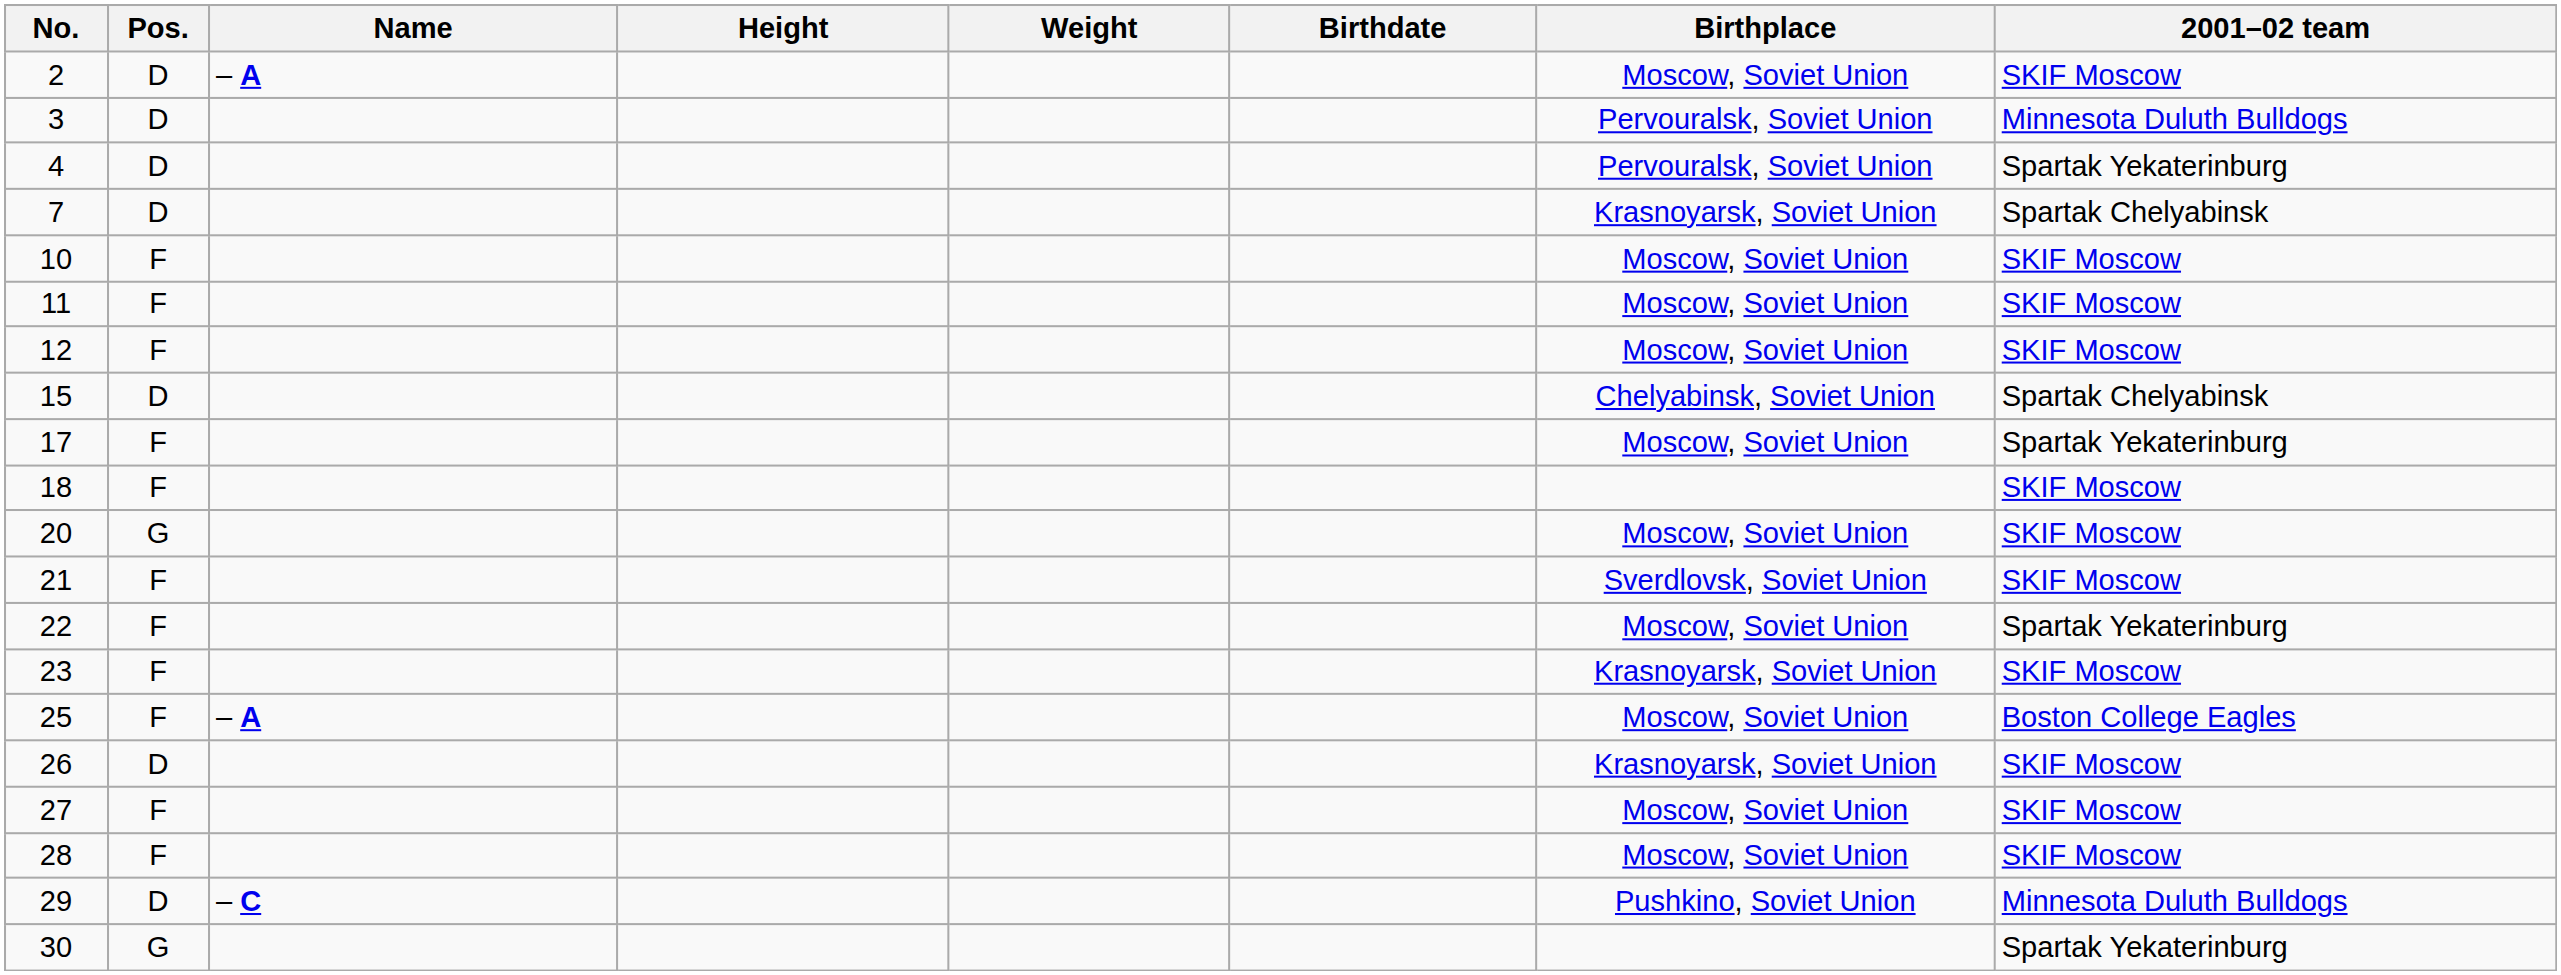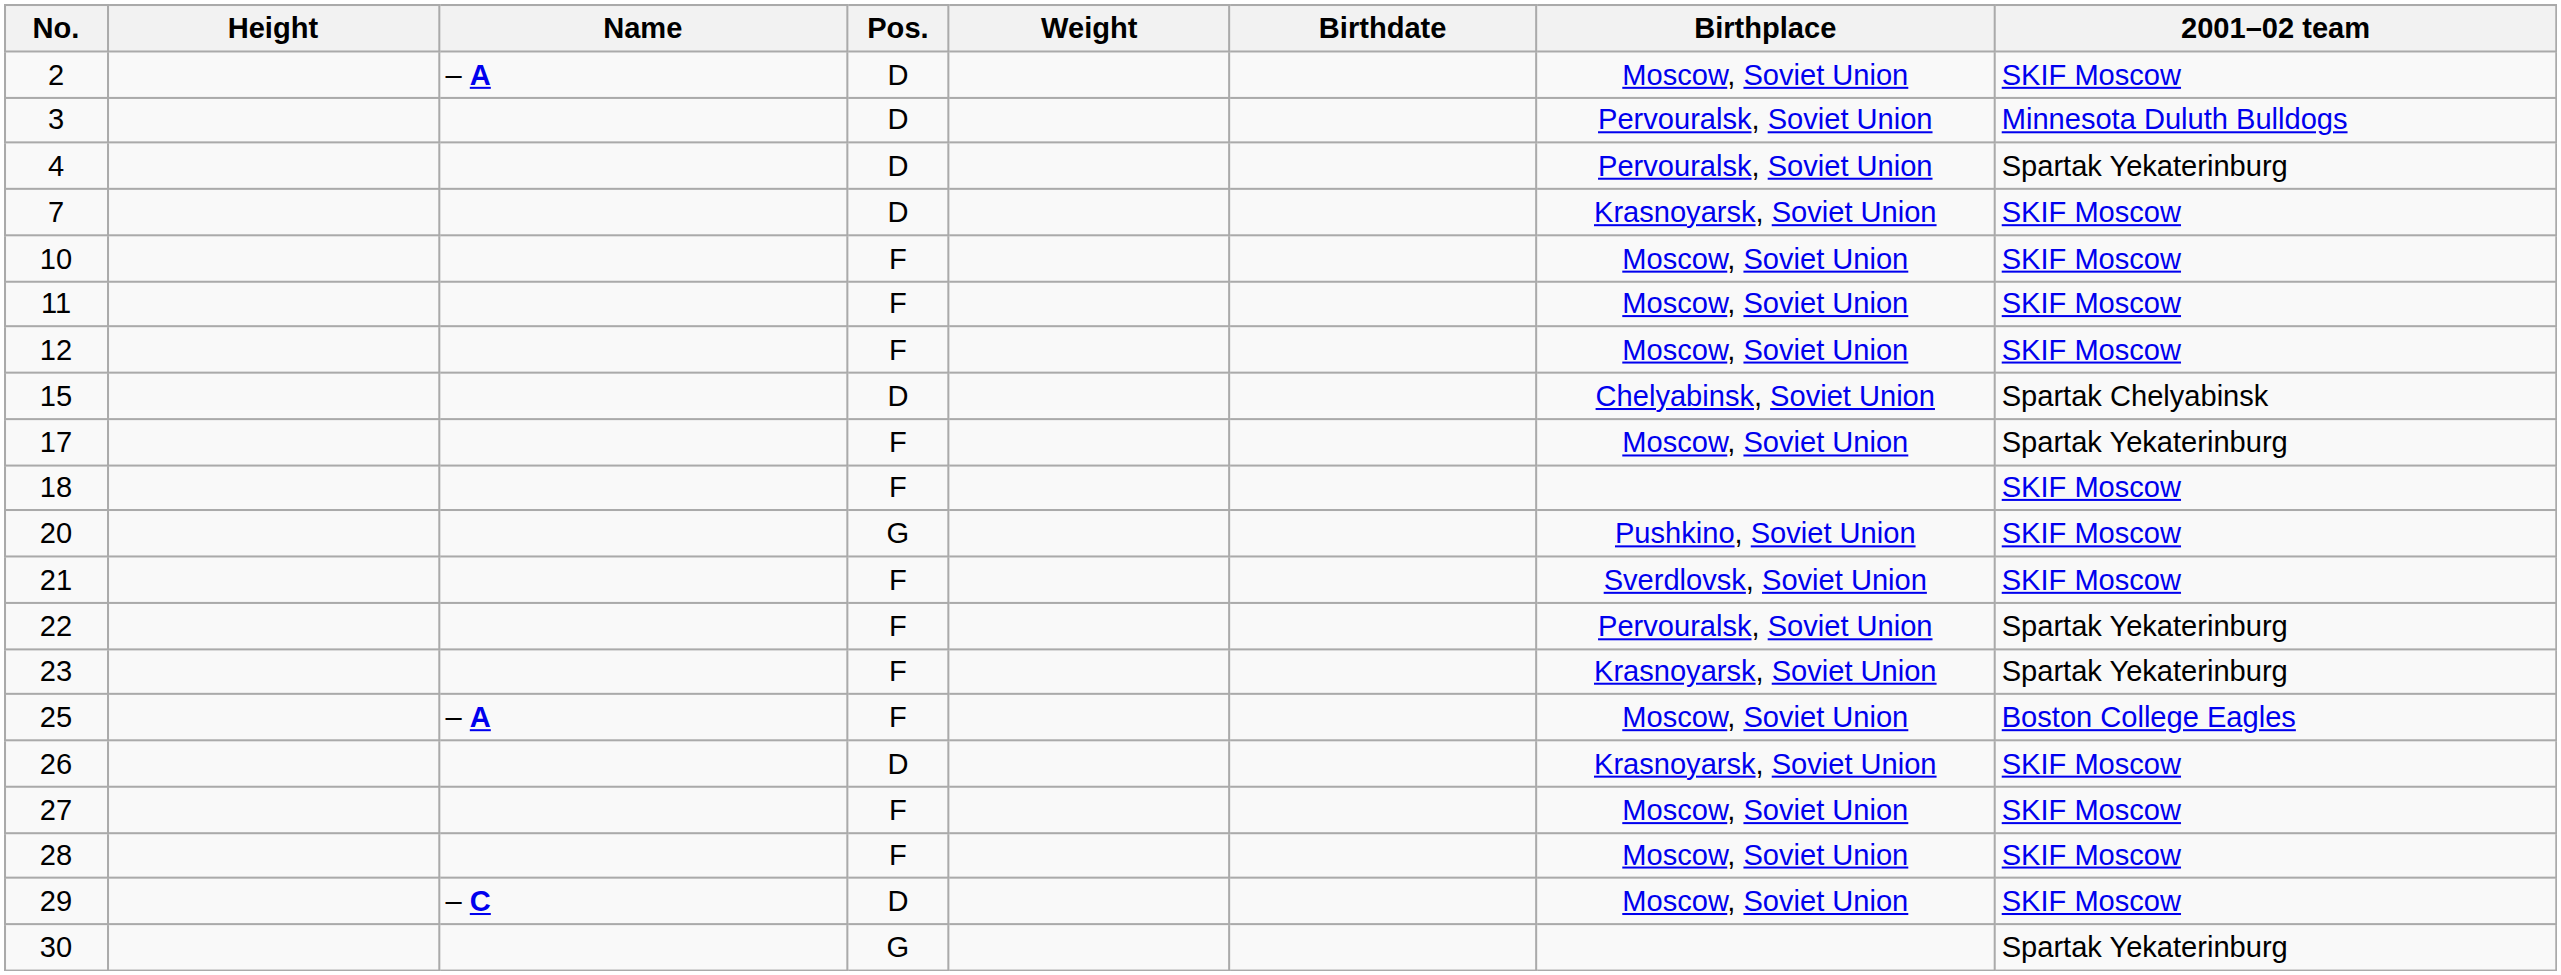 <table width="100%" class="wikitable sortable" style="font-size: 90%; text-align: center;">
 <tr>
 <th style="width:  4%;">No.</th>
+<th style="width: 13%;">Height</th>
+<th style="width: 16%;">Name</th>
 <th style="width:  4%;">Pos.</th>
-<th style="width: 16%;">Name</th>
-<th style="width: 13%;">Height</th>
 <th style="width: 11%;">Weight</th>
 <th style="width: 12%;">Birthdate</th>
 <th style="width: 18%;">Birthplace</th>
 <th style="width: 22%;">2001–02 team</th>
 </tr>
 <tr>
 <td>2</td>
+<td></td>
+<td align=left> – <strong><a href='#'>A</a></strong></td>
 <td>D</td>
-<td align=left> – <strong><a href='#'>A</a></strong></td>
-<td></td>
 <td></td>
 <td align=right></td>
 <td><a href='#'>Moscow</a>, <a href='#'>Soviet Union</a></td>
 <td align=left> <a href='#'>SKIF Moscow</a></td>
 </tr>
 <tr>
 <td>3</td>
+<td></td>
+<td align=left></td>
 <td>D</td>
-<td align=left></td>
-<td></td>
 <td></td>
 <td align=right></td>
 <td><a href='#'>Pervouralsk</a>, <a href='#'>Soviet Union</a></td>
 <td align=left> <a href='#'>Minnesota Duluth Bulldogs</a></td>
 </tr>
 <tr>
 <td>4</td>
+<td></td>
+<td align=left></td>
 <td>D</td>
-<td align=left></td>
-<td></td>
 <td></td>
 <td align=right></td>
 <td><a href='#'>Pervouralsk</a>, <a href='#'>Soviet Union</a></td>
 <td align=left> Spartak Yekaterinburg</td>
 </tr>
 <tr>
 <td>7</td>
+<td></td>
+<td align=left></td>
 <td>D</td>
-<td align=left></td>
-<td></td>
 <td></td>
 <td align=right></td>
 <td><a href='#'>Krasnoyarsk</a>, <a href='#'>Soviet Union</a></td>
-<td align=left> Spartak Chelyabinsk</td>
+<td align=left> <a href='#'>SKIF Moscow</a></td>
 </tr>
 <tr>
 <td>10</td>
+<td></td>
+<td align=left></td>
 <td>F</td>
-<td align=left></td>
-<td></td>
 <td></td>
 <td align=right></td>
 <td><a href='#'>Moscow</a>, <a href='#'>Soviet Union</a></td>
 <td align=left> <a href='#'>SKIF Moscow</a></td>
 </tr>
 <tr>
 <td>11</td>
+<td></td>
+<td align=left></td>
 <td>F</td>
-<td align=left></td>
-<td></td>
 <td></td>
 <td align=right></td>
 <td><a href='#'>Moscow</a>, <a href='#'>Soviet Union</a></td>
 <td align=left> <a href='#'>SKIF Moscow</a></td>
 </tr>
 <tr>
 <td>12</td>
+<td></td>
+<td align=left></td>
 <td>F</td>
-<td align=left></td>
-<td></td>
 <td></td>
 <td align=right></td>
 <td><a href='#'>Moscow</a>, <a href='#'>Soviet Union</a></td>
 <td align=left> <a href='#'>SKIF Moscow</a></td>
 </tr>
 <tr>
 <td>15</td>
+<td></td>
+<td align=left></td>
 <td>D</td>
-<td align=left></td>
-<td></td>
 <td></td>
 <td align=right></td>
 <td><a href='#'>Chelyabinsk</a>, <a href='#'>Soviet Union</a></td>
 <td align=left> Spartak Chelyabinsk</td>
 </tr>
 <tr>
 <td>17</td>
+<td></td>
+<td align=left></td>
 <td>F</td>
-<td align=left></td>
-<td></td>
 <td></td>
 <td align=right></td>
 <td><a href='#'>Moscow</a>, <a href='#'>Soviet Union</a></td>
 <td align=left> Spartak Yekaterinburg</td>
 </tr>
 <tr>
 <td>18</td>
+<td></td>
+<td align=left></td>
 <td>F</td>
-<td align=left></td>
-<td></td>
 <td></td>
 <td align=right></td>
 <td></td>
 <td align=left> <a href='#'>SKIF Moscow</a></td>
 </tr>
 <tr>
 <td>20</td>
+<td></td>
+<td align=left></td>
 <td>G</td>
-<td align=left></td>
-<td></td>
 <td></td>
 <td align=right></td>
-<td><a href='#'>Moscow</a>, <a href='#'>Soviet Union</a></td>
+<td><a href='#'>Pushkino</a>, <a href='#'>Soviet Union</a></td>
 <td align=left> <a href='#'>SKIF Moscow</a></td>
 </tr>
 <tr>
 <td>21</td>
+<td></td>
+<td align=left></td>
 <td>F</td>
-<td align=left></td>
-<td></td>
 <td></td>
 <td align=right></td>
 <td><a href='#'>Sverdlovsk</a>, <a href='#'>Soviet Union</a></td>
 <td align=left> <a href='#'>SKIF Moscow</a></td>
 </tr>
 <tr>
 <td>22</td>
+<td></td>
+<td align=left></td>
 <td>F</td>
-<td align=left></td>
-<td></td>
 <td></td>
 <td align=right></td>
-<td><a href='#'>Moscow</a>, <a href='#'>Soviet Union</a></td>
+<td><a href='#'>Pervouralsk</a>, <a href='#'>Soviet Union</a></td>
 <td align=left> Spartak Yekaterinburg</td>
 </tr>
 <tr>
 <td>23</td>
+<td></td>
+<td align=left></td>
 <td>F</td>
-<td align=left></td>
-<td></td>
 <td></td>
 <td align=right></td>
 <td><a href='#'>Krasnoyarsk</a>, <a href='#'>Soviet Union</a></td>
-<td align=left> <a href='#'>SKIF Moscow</a></td>
+<td align=left> Spartak Yekaterinburg</td>
 </tr>
 <tr>
 <td>25</td>
+<td></td>
+<td align=left> – <strong><a href='#'>A</a></strong></td>
 <td>F</td>
-<td align=left> – <strong><a href='#'>A</a></strong></td>
-<td></td>
 <td></td>
 <td align=right></td>
 <td><a href='#'>Moscow</a>, <a href='#'>Soviet Union</a></td>
 <td align=left> <a href='#'>Boston College Eagles</a></td>
 </tr>
 <tr>
 <td>26</td>
+<td></td>
+<td align=left></td>
 <td>D</td>
-<td align=left></td>
-<td></td>
 <td></td>
 <td align=right></td>
 <td><a href='#'>Krasnoyarsk</a>, <a href='#'>Soviet Union</a></td>
 <td align=left> <a href='#'>SKIF Moscow</a></td>
 </tr>
 <tr>
 <td>27</td>
+<td></td>
+<td align=left></td>
 <td>F</td>
-<td align=left></td>
-<td></td>
 <td></td>
 <td align=right></td>
 <td><a href='#'>Moscow</a>, <a href='#'>Soviet Union</a></td>
 <td align=left> <a href='#'>SKIF Moscow</a></td>
 </tr>
 <tr>
 <td>28</td>
+<td></td>
+<td align=left></td>
 <td>F</td>
-<td align=left></td>
-<td></td>
 <td></td>
 <td align=right></td>
 <td><a href='#'>Moscow</a>, <a href='#'>Soviet Union</a></td>
 <td align=left> <a href='#'>SKIF Moscow</a></td>
 </tr>
 <tr>
 <td>29</td>
+<td></td>
+<td align=left> – <strong><a href='#'>C</a></strong></td>
 <td>D</td>
-<td align=left> – <strong><a href='#'>C</a></strong></td>
-<td></td>
 <td></td>
 <td align=right></td>
-<td><a href='#'>Pushkino</a>, <a href='#'>Soviet Union</a></td>
-<td align=left> <a href='#'>Minnesota Duluth Bulldogs</a></td>
+<td><a href='#'>Moscow</a>, <a href='#'>Soviet Union</a></td>
+<td align=left> <a href='#'>SKIF Moscow</a></td>
 </tr>
 <tr>
 <td>30</td>
+<td></td>
+<td align=left></td>
 <td>G</td>
-<td align=left></td>
-<td></td>
 <td></td>
 <td align=right></td>
 <td></td>
 <td align=left> Spartak Yekaterinburg</td>
 </tr>
 </table>
